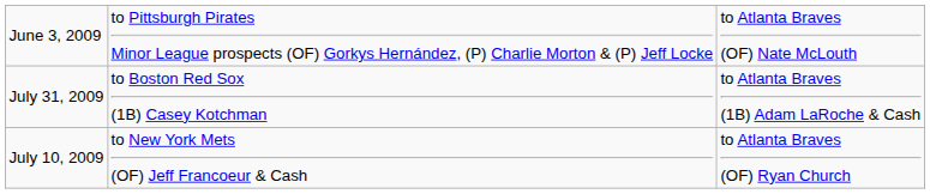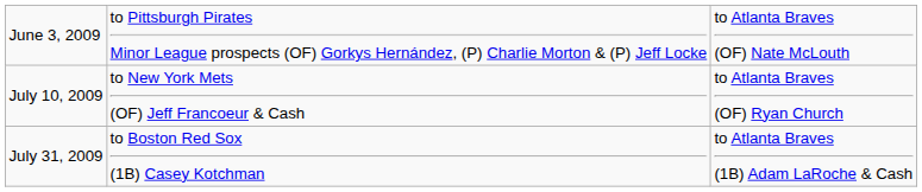 <table class="wikitable">
 <tr>
 <td>June 3, 2009<br></td>
 <td valign="top">to <a href='#'>Pittsburgh Pirates</a> <hr> <a href='#'>Minor League</a> prospects (OF) <a href='#'>Gorkys Hernández</a>, (P) <a href='#'>Charlie Morton</a> & (P) <a href='#'>Jeff Locke</a></td>
 <td valign="top">to <a href='#'>Atlanta Braves</a> <hr> (OF) <a href='#'>Nate McLouth</a></td>
 </tr>
 <tr>
+<td>July 10, 2009<br></td>
+<td valign="top">to <a href='#'>New York Mets</a> <hr> (OF) <a href='#'>Jeff Francoeur</a> & Cash</td>
+<td valign="top">to <a href='#'>Atlanta Braves</a> <hr> (OF) <a href='#'>Ryan Church</a></td>
+</tr>
+<tr>
 <td>July 31, 2009<br></td>
 <td valign="top">to <a href='#'>Boston Red Sox</a> <hr> (1B) <a href='#'>Casey Kotchman</a></td>
 <td valign="top">to <a href='#'>Atlanta Braves</a> <hr> (1B) <a href='#'>Adam LaRoche</a> & Cash </td>
 </tr>
-<tr>
-<td>July 10, 2009<br></td>
-<td valign="top">to <a href='#'>New York Mets</a> <hr> (OF) <a href='#'>Jeff Francoeur</a> & Cash</td>
-<td valign="top">to <a href='#'>Atlanta Braves</a> <hr> (OF) <a href='#'>Ryan Church</a></td>
-</tr>
 </table>
